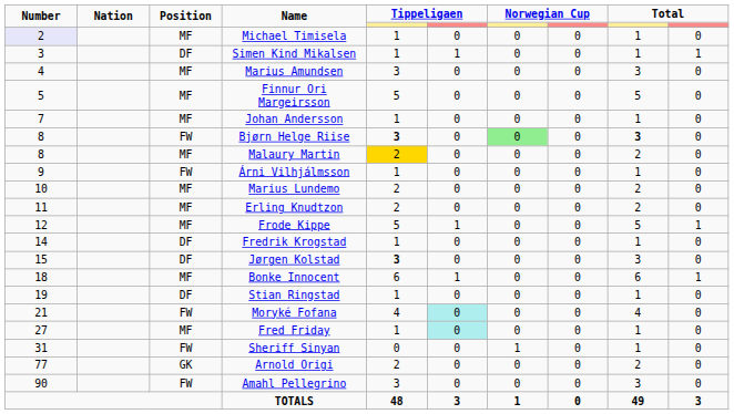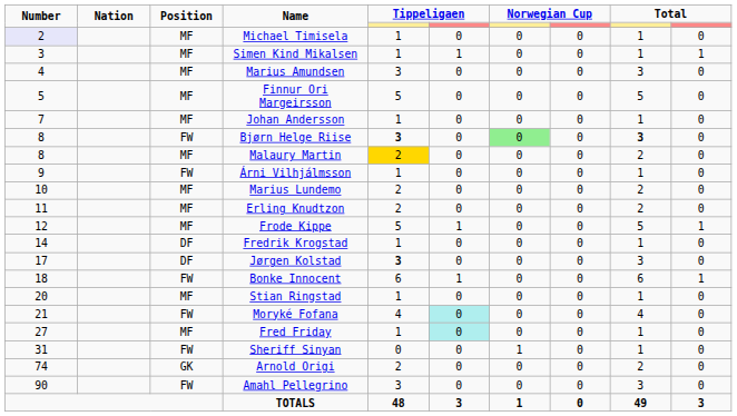 <table class="wikitable" style="font-size: 100%; text-align: center;">
 <tr>
 <td rowspan="2" width="10%" align="center"><strong>Number</strong></td>
 <td rowspan="2" width="10%" align="center"><strong>Nation</strong></td>
 <td rowspan="2" width="10%" align="center"><strong>Position</strong></td>
 <td rowspan="2" width="20%" align="center"><strong>Name</strong></td>
 <td colspan="2" align="center"><strong><a href='#'>Tippeligaen</a></strong></td>
 <td colspan="2" align="center"><strong><a href='#'>Norwegian Cup</a></strong></td>
 <td colspan="2" align="center"><strong>Total</strong></td>
 </tr>
 <tr>
 <th width=60 style="background: #FFEE99"></th>
 <th width=60 style="background: #FF8888"></th>
 <th width=60 style="background: #FFEE99"></th>
 <th width=60 style="background: #FF8888"></th>
 <th width=60 style="background: #FFEE99"></th>
 <th width=60 style="background: #FF8888"></th>
 </tr>
 <tr>
 <td style="background: lavender;">2</td>
 <td></td>
 <td>MF</td>
 <td><a href='#'>Michael Timisela</a></td>
 <td>1</td>
 <td>0</td>
 <td>0</td>
 <td>0</td>
 <td>1</td>
 <td>0</td>
 </tr>
 <tr>
 <td>3</td>
 <td></td>
-<td>DF</td>
+<td>MF</td>
 <td><a href='#'>Simen Kind Mikalsen</a></td>
 <td>1</td>
 <td>1</td>
 <td>0</td>
 <td>0</td>
 <td>1</td>
 <td>1</td>
 </tr>
 <tr>
 <td>4</td>
 <td></td>
 <td>MF</td>
 <td><a href='#'>Marius Amundsen</a></td>
 <td>3</td>
 <td>0</td>
 <td>0</td>
 <td>0</td>
 <td>3</td>
 <td>0</td>
 </tr>
 <tr>
 <td>5</td>
 <td></td>
 <td>MF</td>
 <td><a href='#'>Finnur Ori Margeirsson</a></td>
 <td>5</td>
 <td>0</td>
 <td>0</td>
 <td>0</td>
 <td>5</td>
 <td>0</td>
 </tr>
 <tr>
 <td>7</td>
 <td></td>
 <td>MF</td>
 <td><a href='#'>Johan Andersson</a></td>
 <td>1</td>
 <td>0</td>
 <td>0</td>
 <td>0</td>
 <td>1</td>
 <td>0</td>
 </tr>
 <tr>
 <td>8</td>
 <td></td>
 <td>FW</td>
 <td><a href='#'>Bjørn Helge Riise</a></td>
 <td><strong>3</strong></td>
 <td>0</td>
 <td style="background: lightgreen;">0</td>
 <td>0</td>
 <td><strong>3</strong></td>
 <td>0</td>
 </tr>
 <tr>
 <td>8</td>
 <td></td>
 <td>MF</td>
 <td><a href='#'>Malaury Martin</a></td>
 <td style="background: gold;">2</td>
 <td>0</td>
 <td>0</td>
 <td>0</td>
 <td>2</td>
 <td>0</td>
 </tr>
 <tr>
 <td>9</td>
 <td></td>
 <td>FW</td>
 <td><a href='#'>Árni Vilhjálmsson</a></td>
 <td>1</td>
 <td>0</td>
 <td>0</td>
 <td>0</td>
 <td>1</td>
 <td>0</td>
 </tr>
 <tr>
 <td>10</td>
 <td></td>
 <td>MF</td>
 <td><a href='#'>Marius Lundemo</a></td>
 <td>2</td>
 <td>0</td>
 <td>0</td>
 <td>0</td>
 <td>2</td>
 <td>0</td>
 </tr>
 <tr>
 <td>11</td>
 <td></td>
 <td>MF</td>
 <td><a href='#'>Erling Knudtzon</a></td>
 <td>2</td>
 <td>0</td>
 <td>0</td>
 <td>0</td>
 <td>2</td>
 <td>0</td>
 </tr>
 <tr>
 <td>12</td>
 <td></td>
 <td>MF</td>
 <td><a href='#'>Frode Kippe</a></td>
 <td>5</td>
 <td>1</td>
 <td>0</td>
 <td>0</td>
 <td>5</td>
 <td>1</td>
 </tr>
 <tr>
 <td>14</td>
 <td></td>
 <td>DF</td>
 <td><a href='#'>Fredrik Krogstad</a></td>
 <td>1</td>
 <td>0</td>
 <td>0</td>
 <td>0</td>
 <td>1</td>
 <td>0</td>
 </tr>
 <tr>
-<td>15</td>
+<td>17</td>
 <td></td>
 <td>DF</td>
 <td><a href='#'>Jørgen Kolstad</a></td>
 <td><strong>3</strong></td>
 <td>0</td>
 <td>0</td>
 <td>0</td>
 <td>3</td>
 <td>0</td>
 </tr>
 <tr>
 <td>18</td>
 <td></td>
-<td>MF</td>
+<td>FW</td>
 <td><a href='#'>Bonke Innocent</a></td>
 <td>6</td>
 <td>1</td>
 <td>0</td>
 <td>0</td>
 <td>6</td>
 <td>1</td>
 </tr>
 <tr>
-<td>19</td>
+<td>20</td>
 <td></td>
-<td>DF</td>
+<td>MF</td>
 <td><a href='#'>Stian Ringstad</a></td>
 <td>1</td>
 <td>0</td>
 <td>0</td>
 <td>0</td>
 <td>1</td>
 <td>0</td>
 </tr>
 <tr>
 <td>21</td>
 <td></td>
 <td>FW</td>
 <td><a href='#'>Moryké Fofana</a></td>
 <td>4</td>
 <td style="background: paleturquoise;">0</td>
 <td>0</td>
 <td>0</td>
 <td>4</td>
 <td>0</td>
 </tr>
 <tr>
 <td>27</td>
 <td></td>
 <td>MF</td>
 <td><a href='#'>Fred Friday</a></td>
 <td>1</td>
 <td style="background: paleturquoise;">0</td>
 <td>0</td>
 <td>0</td>
 <td>1</td>
 <td>0</td>
 </tr>
 <tr>
 <td>31</td>
 <td></td>
 <td>FW</td>
 <td><a href='#'>Sheriff Sinyan</a></td>
 <td>0</td>
 <td>0</td>
 <td>1</td>
 <td>0</td>
 <td>1</td>
 <td>0</td>
 </tr>
 <tr>
-<td>77</td>
+<td>74</td>
 <td></td>
 <td>GK</td>
 <td><a href='#'>Arnold Origi</a></td>
 <td>2</td>
 <td>0</td>
 <td>0</td>
 <td>0</td>
 <td>2</td>
 <td>0</td>
 </tr>
 <tr>
 <td>90</td>
 <td></td>
 <td>FW</td>
 <td><a href='#'>Amahl Pellegrino</a></td>
 <td>3</td>
 <td>0</td>
 <td>0</td>
 <td>0</td>
 <td>3</td>
 <td>0</td>
 </tr>
 <tr>
 <td colspan="3"></td>
 <td><strong>TOTALS</strong></td>
 <td><strong>48</strong></td>
 <td><strong>3</strong></td>
 <td><strong>1</strong></td>
 <td><strong>0</strong></td>
 <td><strong>49</strong></td>
 <td><strong>3</strong></td>
 </tr>
 </table>
